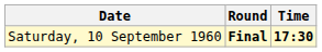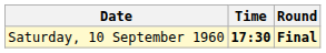 <table class="wikitable">
 <tr>
 <th>Date</th>
+<th>Time</th>
 <th>Round</th>
-<th>Time</th>
 </tr>
 <tr style=background:lemonchiffon>
 <td>Saturday, 10 September 1960</td>
+<td><strong>17:30</strong></td>
 <td><strong>Final</strong></td>
-<td><strong>17:30</strong></td>
 </tr>
 </table>
